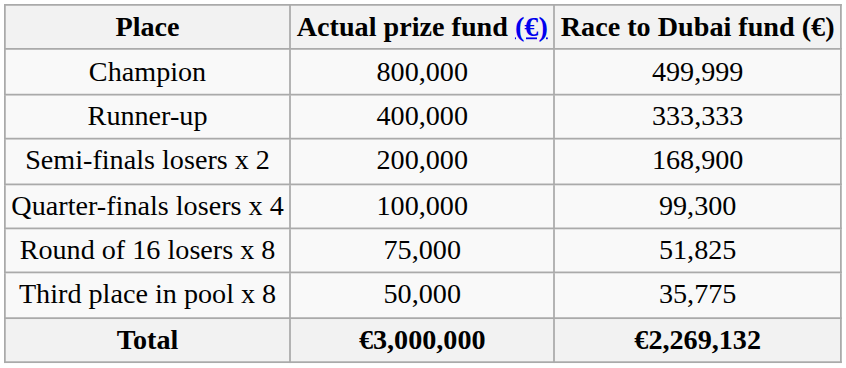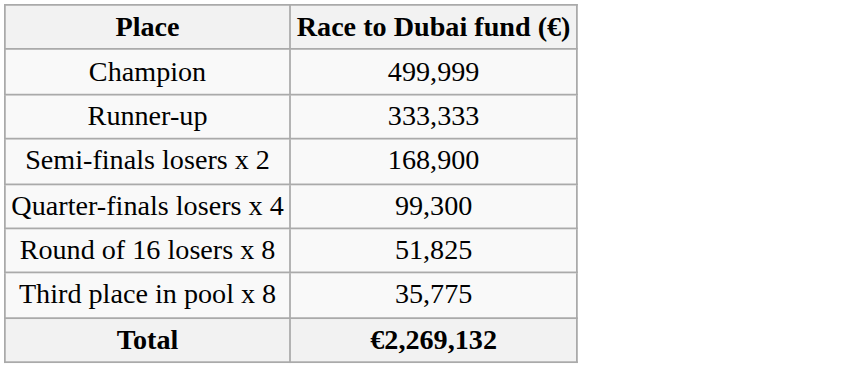 <table class="wikitable" style="text-align:center">
 <tr>
 <th>Place</th>
-<th>Actual prize fund <a href='#'>(€)</a></th>
 <th>Race to Dubai fund (€)</th>
 </tr>
 <tr>
 <td>Champion</td>
-<td>800,000</td>
 <td>499,999</td>
 </tr>
 <tr>
 <td>Runner-up</td>
-<td>400,000</td>
 <td>333,333</td>
 </tr>
 <tr>
 <td>Semi-finals losers x 2</td>
-<td>200,000</td>
 <td>168,900</td>
 </tr>
 <tr>
 <td>Quarter-finals losers x 4</td>
-<td>100,000</td>
 <td>99,300</td>
 </tr>
 <tr>
 <td>Round of 16 losers x 8</td>
-<td>75,000</td>
 <td>51,825</td>
 </tr>
 <tr>
 <td>Third place in pool x 8</td>
-<td>50,000</td>
 <td>35,775</td>
 </tr>
 <tr>
 <th>Total</th>
-<th>€3,000,000</th>
 <th>€2,269,132</th>
 </tr>
 </table>
